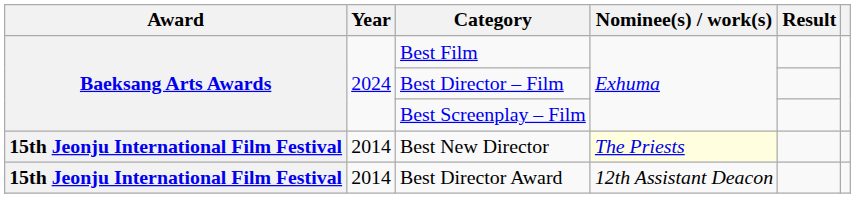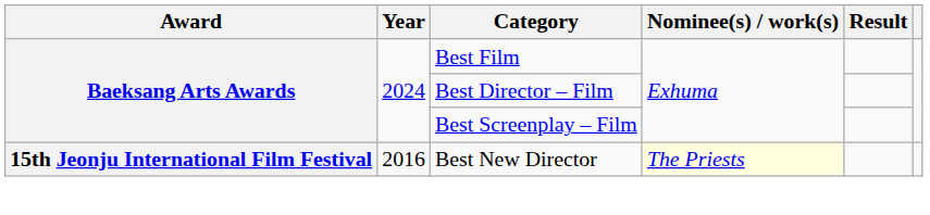 <table class="wikitable plainrowheaders sortable">
 <tr>
 <th scope="col">Award</th>
 <th scope="col">Year</th>
 <th scope="col">Category</th>
 <th scope="col">Nominee(s) / work(s)</th>
 <th scope="col">Result</th>
 <th scope="col" class="unsortable"></th>
 </tr>
 <tr>
 <th rowspan="3" scope="row"><a href='#'>Baeksang Arts Awards</a></th>
 <td rowspan="3" style="text-align:center"><a href='#'>2024</a></td>
 <td><a href='#'>Best Film</a></td>
 <td rowspan="3"><em><a href='#'>Exhuma</a></em></td>
 <td></td>
 <td rowspan="3" style="text-align:center"></td>
 </tr>
 <tr>
 <td><a href='#'>Best Director – Film</a></td>
 <td></td>
 </tr>
 <tr>
 <td><a href='#'>Best Screenplay – Film</a></td>
 <td></td>
 </tr>
 <tr>
 <th scope="row">15th <a href='#'>Jeonju International Film Festival</a></th>
-<td style="text-align:center">2014</td>
+<td style="text-align:center">2016</td>
 <td>Best New Director</td>
 <td style="background: lightyellow;"><em><a href='#'>The Priests</a></em></td>
 <td></td>
 <td style="text-align:center"></td>
 </tr>
-<tr>
-<th scope="row">15th <a href='#'>Jeonju International Film Festival</a></th>
-<td style="text-align:center">2014</td>
-<td>Best Director Award</td>
-<td><em>12th Assistant Deacon</em></td>
-<td></td>
-<td></td>
-</tr>
 </table>
